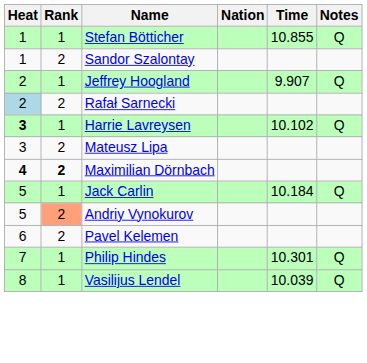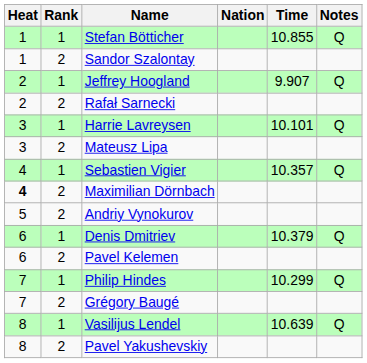 <table class="wikitable sortable" style="text-align:center">
 <tr>
 <th>Heat</th>
 <th>Rank</th>
 <th>Name</th>
 <th>Nation</th>
 <th>Time</th>
 <th>Notes</th>
 </tr>
 <tr bgcolor=bbffbb>
 <td>1</td>
 <td>1</td>
 <td align=left><a href='#'>Stefan Bötticher</a></td>
 <td align=left></td>
 <td>10.855</td>
 <td>Q</td>
 </tr>
 <tr>
 <td>1</td>
 <td>2</td>
 <td align=left><a href='#'>Sandor Szalontay</a></td>
 <td align=left></td>
 <td></td>
 <td></td>
 </tr>
 <tr bgcolor=bbffbb>
 <td>2</td>
 <td>1</td>
 <td align=left><a href='#'>Jeffrey Hoogland</a></td>
 <td align=left></td>
 <td>9.907</td>
 <td>Q</td>
 </tr>
 <tr>
-<td style="background: lightblue;">2</td>
+<td>2</td>
 <td>2</td>
 <td align=left><a href='#'>Rafał Sarnecki</a></td>
 <td align=left></td>
 <td></td>
 <td></td>
 </tr>
 <tr bgcolor=bbffbb>
-<td><strong>3</strong></td>
+<td>3</td>
 <td>1</td>
 <td align=left><a href='#'>Harrie Lavreysen</a></td>
 <td align=left></td>
-<td>10.102</td>
+<td>10.101</td>
 <td>Q</td>
 </tr>
 <tr>
 <td>3</td>
 <td>2</td>
 <td align=left><a href='#'>Mateusz Lipa</a></td>
 <td align=left></td>
 <td></td>
 <td></td>
 </tr>
+<tr bgcolor=bbffbb>
+<td>4</td>
+<td>1</td>
+<td align=left><a href='#'>Sebastien Vigier</a></td>
+<td align=left></td>
+<td>10.357</td>
+<td>Q</td>
+</tr>
 <tr>
 <td><strong>4</strong></td>
-<td><strong>2</strong></td>
+<td>2</td>
 <td align=left><a href='#'>Maximilian Dörnbach</a></td>
 <td align=left></td>
 <td></td>
 <td></td>
 </tr>
-<tr bgcolor=bbffbb>
-<td>5</td>
-<td>1</td>
-<td align=left><a href='#'>Jack Carlin</a></td>
-<td align=left></td>
-<td>10.184</td>
-<td>Q</td>
-</tr>
 <tr>
 <td>5</td>
-<td style="background: lightsalmon;">2</td>
+<td>2</td>
 <td align=left><a href='#'>Andriy Vynokurov</a></td>
 <td align=left></td>
 <td></td>
 <td></td>
+</tr>
+<tr bgcolor=bbffbb>
+<td>6</td>
+<td>1</td>
+<td align=left><a href='#'>Denis Dmitriev</a></td>
+<td align=left></td>
+<td>10.379</td>
+<td>Q</td>
 </tr>
 <tr>
 <td>6</td>
 <td>2</td>
 <td align=left><a href='#'>Pavel Kelemen</a></td>
 <td align=left></td>
 <td></td>
 <td></td>
 </tr>
 <tr bgcolor=bbffbb>
 <td>7</td>
 <td>1</td>
 <td align=left><a href='#'>Philip Hindes</a></td>
 <td align=left></td>
-<td>10.301</td>
+<td>10.299</td>
 <td>Q</td>
+</tr>
+<tr>
+<td>7</td>
+<td>2</td>
+<td align=left><a href='#'>Grégory Baugé</a></td>
+<td align=left></td>
+<td></td>
+<td></td>
 </tr>
 <tr bgcolor=bbffbb>
 <td>8</td>
 <td>1</td>
 <td align=left><a href='#'>Vasilijus Lendel</a></td>
 <td align=left></td>
-<td>10.039</td>
+<td>10.639</td>
 <td>Q</td>
 </tr>
+<tr>
+<td>8</td>
+<td>2</td>
+<td align=left><a href='#'>Pavel Yakushevskiy</a></td>
+<td align=left></td>
+<td></td>
+<td></td>
+</tr>
 </table>
